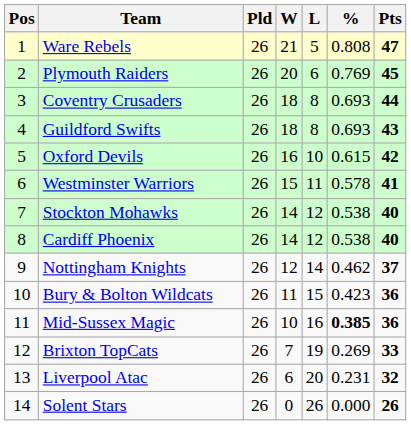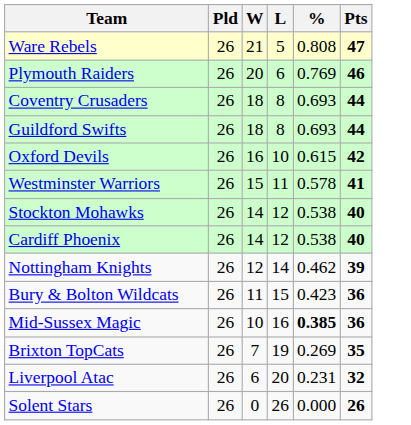 <table class="wikitable" style="text-align: center;">
 <tr>
-<th>Pos</th>
 <th scope="col" style="width: 180px;">Team</th>
 <th>Pld</th>
 <th>W</th>
 <th>L</th>
 <th>%</th>
 <th>Pts</th>
 </tr>
 <tr style="background: #ffffcc;">
-<td>1</td>
 <td style="text-align:left;"><a href='#'>Ware Rebels</a></td>
 <td>26</td>
 <td>21</td>
 <td>5</td>
 <td>0.808</td>
 <td><strong>47</strong></td>
 </tr>
 <tr style="background: #ccffcc;">
-<td>2</td>
 <td style="text-align:left;"><a href='#'>Plymouth Raiders</a></td>
 <td>26</td>
 <td>20</td>
 <td>6</td>
 <td>0.769</td>
-<td><strong>45</strong></td>
+<td><strong>46</strong></td>
 </tr>
 <tr style="background: #ccffcc;">
-<td>3</td>
 <td style="text-align:left;"><a href='#'>Coventry Crusaders</a></td>
 <td>26</td>
 <td>18</td>
 <td>8</td>
 <td>0.693</td>
 <td><strong>44</strong></td>
 </tr>
 <tr style="background: #ccffcc;">
-<td>4</td>
 <td style="text-align:left;"><a href='#'>Guildford Swifts</a></td>
 <td>26</td>
 <td>18</td>
 <td>8</td>
 <td>0.693</td>
-<td><strong>43</strong></td>
+<td><strong>44</strong></td>
 </tr>
 <tr style="background: #ccffcc;">
-<td>5</td>
 <td style="text-align:left;"><a href='#'>Oxford Devils</a></td>
 <td>26</td>
 <td>16</td>
 <td>10</td>
 <td>0.615</td>
 <td><strong>42</strong></td>
 </tr>
 <tr style="background: #ccffcc;">
-<td>6</td>
 <td style="text-align:left;"><a href='#'>Westminster Warriors</a></td>
 <td>26</td>
 <td>15</td>
 <td>11</td>
 <td>0.578</td>
 <td><strong>41</strong></td>
 </tr>
 <tr style="background: #ccffcc;">
-<td>7</td>
 <td style="text-align:left;"><a href='#'>Stockton Mohawks</a></td>
 <td>26</td>
 <td>14</td>
 <td>12</td>
 <td>0.538</td>
 <td><strong>40</strong></td>
 </tr>
 <tr style="background: #ccffcc;">
-<td>8</td>
 <td style="text-align:left;"><a href='#'>Cardiff Phoenix</a></td>
 <td>26</td>
 <td>14</td>
 <td>12</td>
 <td>0.538</td>
 <td><strong>40</strong></td>
 </tr>
 <tr style="background: ;">
-<td>9</td>
 <td style="text-align:left;"><a href='#'>Nottingham Knights</a></td>
 <td>26</td>
 <td>12</td>
 <td>14</td>
 <td>0.462</td>
-<td><strong>37</strong></td>
+<td><strong>39</strong></td>
 </tr>
 <tr style="background: ;">
-<td>10</td>
 <td style="text-align:left;"><a href='#'>Bury & Bolton Wildcats</a></td>
 <td>26</td>
 <td>11</td>
 <td>15</td>
 <td>0.423</td>
 <td><strong>36</strong></td>
 </tr>
 <tr style="background: ;">
-<td>11</td>
 <td style="text-align:left;"><a href='#'>Mid-Sussex Magic</a></td>
 <td>26</td>
 <td>10</td>
 <td>16</td>
 <td><strong>0.385</strong></td>
 <td><strong>36</strong></td>
 </tr>
 <tr style="background: ;">
-<td>12</td>
 <td style="text-align:left;"><a href='#'>Brixton TopCats</a></td>
 <td>26</td>
 <td>7</td>
 <td>19</td>
 <td>0.269</td>
-<td><strong>33</strong></td>
+<td><strong>35</strong></td>
 </tr>
 <tr style="background: ;">
-<td>13</td>
 <td style="text-align:left;"><a href='#'>Liverpool Atac</a></td>
 <td>26</td>
 <td>6</td>
 <td>20</td>
 <td>0.231</td>
 <td><strong>32</strong></td>
 </tr>
 <tr style="background: ;">
-<td>14</td>
 <td style="text-align:left;"><a href='#'>Solent Stars</a></td>
 <td>26</td>
 <td>0</td>
 <td>26</td>
 <td>0.000</td>
 <td><strong>26</strong></td>
 </tr>
 </table>
